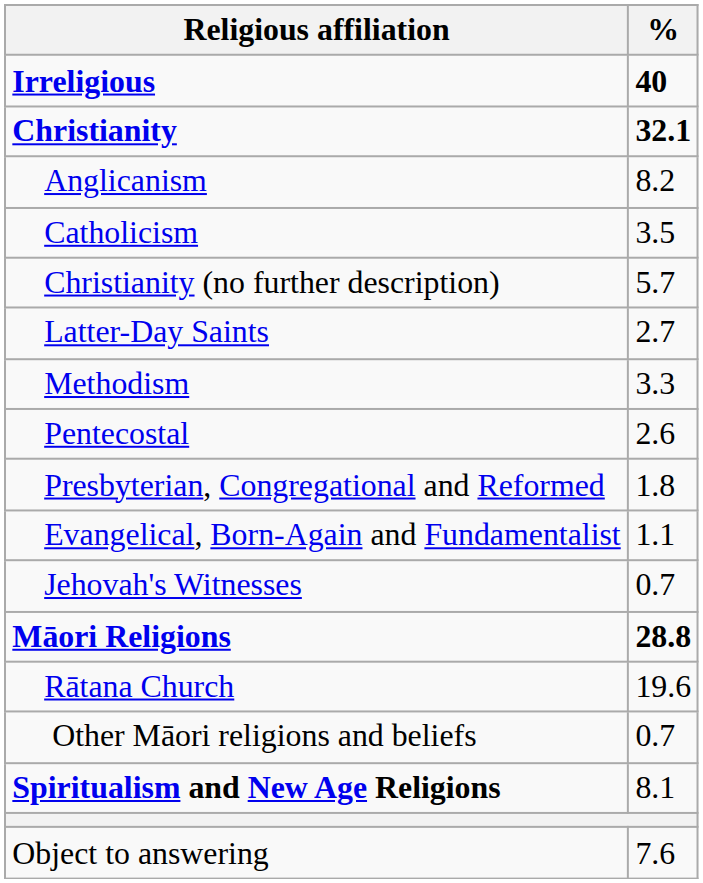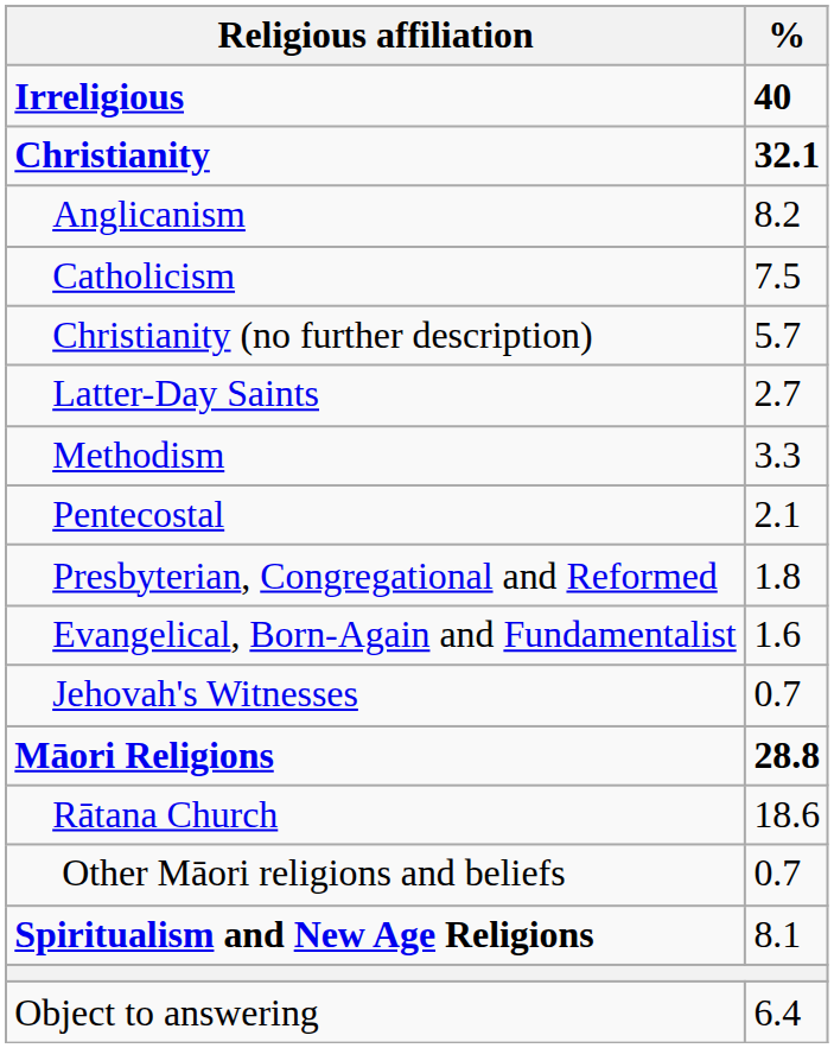 <table class=wikitable style="text-align:left;">
 <tr>
 <th>Religious affiliation</th>
 <th>%</th>
 </tr>
 <tr>
 <td><strong><a href='#'>Irreligious</a></strong></td>
 <td><strong>40</strong></td>
 </tr>
 <tr>
 <td><strong><a href='#'>Christianity</a></strong></td>
 <td><strong>32.1</strong></td>
 </tr>
 <tr>
 <td> <a href='#'>Anglicanism</a></td>
 <td>8.2</td>
 </tr>
 <tr>
 <td> <a href='#'>Catholicism</a></td>
-<td>3.5</td>
+<td>7.5</td>
 </tr>
 <tr>
 <td> <a href='#'>Christianity</a> (no further description)</td>
 <td>5.7</td>
 </tr>
 <tr>
 <td> <a href='#'>Latter-Day Saints</a></td>
 <td>2.7</td>
 </tr>
 <tr>
 <td> <a href='#'>Methodism</a></td>
 <td>3.3</td>
 </tr>
 <tr>
 <td> <a href='#'>Pentecostal</a></td>
-<td>2.6</td>
+<td>2.1</td>
 </tr>
 <tr>
 <td> <a href='#'>Presbyterian</a>, <a href='#'>Congregational</a> and <a href='#'>Reformed</a></td>
 <td>1.8</td>
 </tr>
 <tr>
 <td> <a href='#'>Evangelical</a>, <a href='#'>Born-Again</a> and <a href='#'>Fundamentalist</a></td>
-<td>1.1</td>
+<td>1.6</td>
 </tr>
 <tr>
 <td> <a href='#'>Jehovah's Witnesses</a></td>
 <td>0.7</td>
 </tr>
 <tr>
 <td><strong><a href='#'>Māori Religions</a></strong></td>
 <td><strong>28.8</strong></td>
 </tr>
 <tr>
 <td> <a href='#'>Rātana Church</a></td>
-<td>19.6</td>
+<td>18.6</td>
 </tr>
 <tr>
 <td>  Other Māori religions and beliefs</td>
 <td>0.7</td>
 </tr>
 <tr>
 <td><strong><a href='#'>Spiritualism</a> and <a href='#'>New Age</a> Religions</strong></td>
 <td>8.1</td>
 </tr>
 <tr>
 <th colspan=3></th>
 </tr>
 <tr>
 <td>Object to answering</td>
-<td>7.6</td>
+<td>6.4</td>
 </tr>
 </table>
